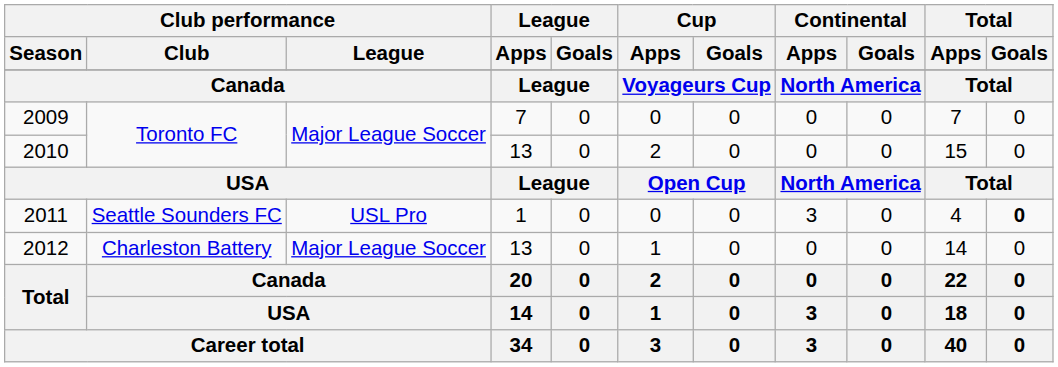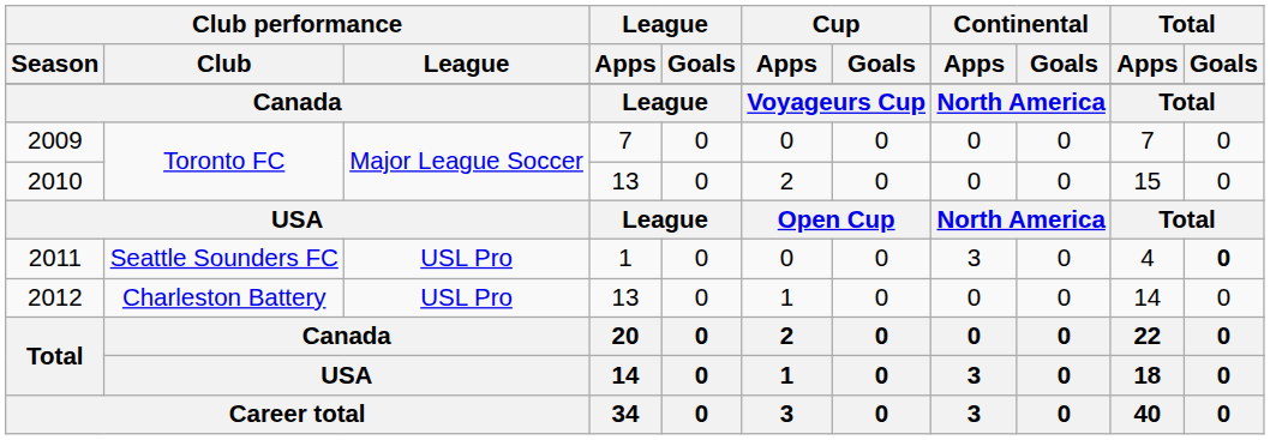 <table class="wikitable" style="text-align:center">
 <tr>
 <th colspan=3>Club performance</th>
 <th colspan=2>League</th>
 <th colspan=2>Cup</th>
 <th colspan=2>Continental</th>
 <th colspan=2>Total</th>
 </tr>
 <tr>
 <th>Season</th>
 <th>Club</th>
 <th>League</th>
 <th>Apps</th>
 <th>Goals</th>
 <th>Apps</th>
 <th>Goals</th>
 <th>Apps</th>
 <th>Goals</th>
 <th>Apps</th>
 <th>Goals</th>
 </tr>
 <tr>
 </tr>
 <tr>
 <th colspan=3>Canada</th>
 <th colspan=2>League</th>
 <th colspan=2><a href='#'>Voyageurs Cup</a></th>
 <th colspan=2><a href='#'>North America</a></th>
 <th colspan=2>Total</th>
 </tr>
 <tr>
 <td>2009</td>
 <td rowspan="2"><a href='#'>Toronto FC</a></td>
 <td rowspan="2"><a href='#'>Major League Soccer</a></td>
 <td>7</td>
 <td>0</td>
 <td>0</td>
 <td>0</td>
 <td>0</td>
 <td>0</td>
 <td>7</td>
 <td>0</td>
 </tr>
 <tr>
 <td>2010</td>
 <td>13</td>
 <td>0</td>
 <td>2</td>
 <td>0</td>
 <td>0</td>
 <td>0</td>
 <td>15</td>
 <td>0</td>
 </tr>
 <tr>
 <th colspan=3>USA</th>
 <th colspan=2>League</th>
 <th colspan=2><a href='#'>Open Cup</a></th>
 <th colspan=2><a href='#'>North America</a></th>
 <th colspan=2>Total</th>
 </tr>
 <tr>
 <td>2011</td>
 <td><a href='#'>Seattle Sounders FC</a></td>
 <td><a href='#'>USL Pro</a></td>
 <td>1</td>
 <td>0</td>
 <td>0</td>
 <td>0</td>
 <td>3</td>
 <td>0</td>
 <td>4</td>
 <td><strong>0</strong></td>
 </tr>
 <tr>
 <td>2012</td>
 <td><a href='#'>Charleston Battery</a></td>
-<td><a href='#'>Major League Soccer</a></td>
+<td><a href='#'>USL Pro</a></td>
 <td>13</td>
 <td>0</td>
 <td>1</td>
 <td>0</td>
 <td>0</td>
 <td>0</td>
 <td>14</td>
 <td>0</td>
 </tr>
 <tr>
 <th rowspan=2>Total</th>
 <th colspan=2>Canada</th>
 <th>20</th>
 <th>0</th>
 <th>2</th>
 <th>0</th>
 <th>0</th>
 <th>0</th>
 <th>22</th>
 <th>0</th>
 </tr>
 <tr>
 <th colspan=2>USA</th>
 <th>14</th>
 <th>0</th>
 <th>1</th>
 <th>0</th>
 <th>3</th>
 <th>0</th>
 <th>18</th>
 <th>0</th>
 </tr>
 <tr>
 <th colspan=3>Career total</th>
 <th>34</th>
 <th>0</th>
 <th>3</th>
 <th>0</th>
 <th>3</th>
 <th>0</th>
 <th>40</th>
 <th>0</th>
 </tr>
 </table>
